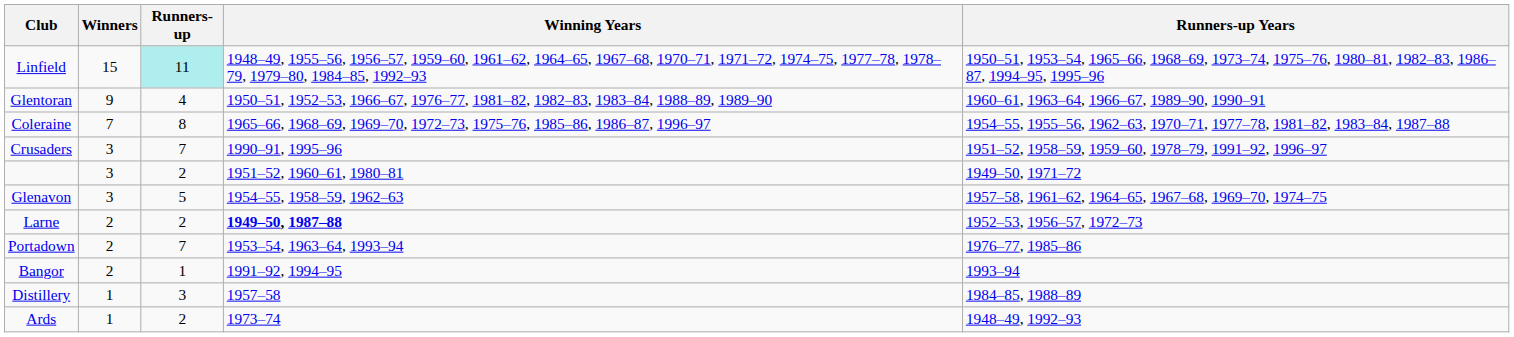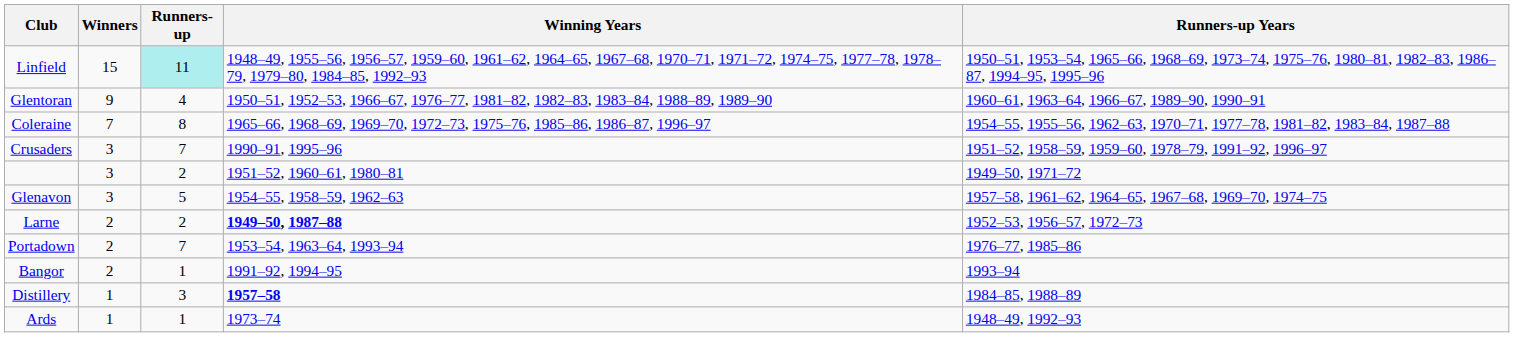 <table class="wikitable" style="text-align:center">
 <tr>
 <th>Club</th>
 <th>Winners</th>
 <th>Runners-up</th>
 <th>Winning Years</th>
 <th>Runners-up Years</th>
 </tr>
 <tr>
 <td><a href='#'>Linfield</a></td>
 <td>15</td>
 <td style="background: paleturquoise;">11</td>
 <td align="left"><a href='#'>1948–49</a>, <a href='#'>1955–56</a>, <a href='#'>1956–57</a>, <a href='#'>1959–60</a>, <a href='#'>1961–62</a>, <a href='#'>1964–65</a>, <a href='#'>1967–68</a>, <a href='#'>1970–71</a>, <a href='#'>1971–72</a>, <a href='#'>1974–75</a>, <a href='#'>1977–78</a>, <a href='#'>1978–79</a>, <a href='#'>1979–80</a>, <a href='#'>1984–85</a>, <a href='#'>1992–93</a></td>
 <td align="left"><a href='#'>1950–51</a>, <a href='#'>1953–54</a>, <a href='#'>1965–66</a>, <a href='#'>1968–69</a>, <a href='#'>1973–74</a>, <a href='#'>1975–76</a>, <a href='#'>1980–81</a>, <a href='#'>1982–83</a>, <a href='#'>1986–87</a>, <a href='#'>1994–95</a>, <a href='#'>1995–96</a></td>
 </tr>
 <tr>
 <td><a href='#'>Glentoran</a></td>
 <td>9</td>
 <td>4</td>
 <td align="left"><a href='#'>1950–51</a>, <a href='#'>1952–53</a>, <a href='#'>1966–67</a>, <a href='#'>1976–77</a>, <a href='#'>1981–82</a>, <a href='#'>1982–83</a>, <a href='#'>1983–84</a>, <a href='#'>1988–89</a>, <a href='#'>1989–90</a></td>
 <td align="left"><a href='#'>1960–61</a>, <a href='#'>1963–64</a>, <a href='#'>1966–67</a>, <a href='#'>1989–90</a>, <a href='#'>1990–91</a></td>
 </tr>
 <tr>
 <td><a href='#'>Coleraine</a></td>
 <td>7</td>
 <td>8</td>
 <td align="left"><a href='#'>1965–66</a>, <a href='#'>1968–69</a>, <a href='#'>1969–70</a>, <a href='#'>1972–73</a>, <a href='#'>1975–76</a>, <a href='#'>1985–86</a>, <a href='#'>1986–87</a>, <a href='#'>1996–97</a></td>
 <td align="left"><a href='#'>1954–55</a>, <a href='#'>1955–56</a>, <a href='#'>1962–63</a>, <a href='#'>1970–71</a>, <a href='#'>1977–78</a>, <a href='#'>1981–82</a>, <a href='#'>1983–84</a>, <a href='#'>1987–88</a></td>
 </tr>
 <tr>
 <td><a href='#'>Crusaders</a></td>
 <td>3</td>
 <td>7</td>
 <td align="left"><a href='#'>1990–91</a>, <a href='#'>1995–96</a></td>
 <td align="left"><a href='#'>1951–52</a>, <a href='#'>1958–59</a>, <a href='#'>1959–60</a>, <a href='#'>1978–79</a>, <a href='#'>1991–92</a>, <a href='#'>1996–97</a></td>
 </tr>
 <tr>
 <td></td>
 <td>3</td>
 <td>2</td>
 <td align="left"><a href='#'>1951–52</a>, <a href='#'>1960–61</a>, <a href='#'>1980–81</a></td>
 <td align="left"><a href='#'>1949–50</a>, <a href='#'>1971–72</a></td>
 </tr>
 <tr>
 <td><a href='#'>Glenavon</a></td>
 <td>3</td>
 <td>5</td>
 <td align="left"><a href='#'>1954–55</a>, <a href='#'>1958–59</a>, <a href='#'>1962–63</a></td>
 <td align="left"><a href='#'>1957–58</a>, <a href='#'>1961–62</a>, <a href='#'>1964–65</a>, <a href='#'>1967–68</a>, <a href='#'>1969–70</a>, <a href='#'>1974–75</a></td>
 </tr>
 <tr>
 <td><a href='#'>Larne</a></td>
 <td>2</td>
 <td>2</td>
 <td align="left"><strong><a href='#'>1949–50</a>, <a href='#'>1987–88</a></strong></td>
 <td align="left"><a href='#'>1952–53</a>, <a href='#'>1956–57</a>, <a href='#'>1972–73</a></td>
 </tr>
 <tr>
 <td><a href='#'>Portadown</a></td>
 <td>2</td>
 <td>7</td>
 <td align="left"><a href='#'>1953–54</a>, <a href='#'>1963–64</a>, <a href='#'>1993–94</a></td>
 <td align="left"><a href='#'>1976–77</a>, <a href='#'>1985–86</a></td>
 </tr>
 <tr>
 <td><a href='#'>Bangor</a></td>
 <td>2</td>
 <td>1</td>
 <td align="left"><a href='#'>1991–92</a>, <a href='#'>1994–95</a></td>
 <td align="left"><a href='#'>1993–94</a></td>
 </tr>
 <tr>
 <td><a href='#'>Distillery</a></td>
 <td>1</td>
 <td>3</td>
-<td align="left"><a href='#'>1957–58</a></td>
+<td align="left"><strong><a href='#'>1957–58</a></strong></td>
 <td align="left"><a href='#'>1984–85</a>, <a href='#'>1988–89</a></td>
 </tr>
 <tr>
 <td><a href='#'>Ards</a></td>
 <td>1</td>
-<td>2</td>
+<td>1</td>
 <td align="left"><a href='#'>1973–74</a></td>
 <td align="left"><a href='#'>1948–49</a>, <a href='#'>1992–93</a></td>
 </tr>
 </table>
